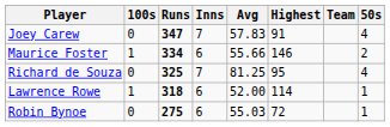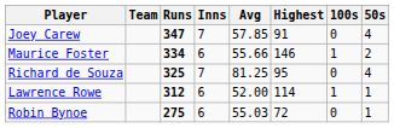 <table class="wikitable">
 <tr>
 <th>Player</th>
-<th>100s</th>
+<th>Team</th>
 <th>Runs</th>
 <th>Inns</th>
 <th>Avg</th>
 <th>Highest</th>
-<th>Team</th>
+<th>100s</th>
 <th>50s</th>
 </tr>
 <tr>
 <td><a href='#'>Joey Carew</a></td>
-<td>0</td>
+<td></td>
 <td><strong>347</strong></td>
 <td>7</td>
-<td>57.83</td>
+<td>57.85</td>
 <td>91</td>
-<td></td>
+<td>0</td>
 <td>4</td>
 </tr>
 <tr>
 <td><a href='#'>Maurice Foster</a></td>
-<td>1</td>
+<td></td>
 <td><strong>334</strong></td>
 <td>6</td>
 <td>55.66</td>
 <td>146</td>
-<td></td>
+<td>1</td>
 <td>2</td>
 </tr>
 <tr>
 <td><a href='#'>Richard de Souza</a></td>
-<td>0</td>
+<td></td>
 <td><strong>325</strong></td>
 <td>7</td>
 <td>81.25</td>
 <td>95</td>
-<td></td>
+<td>0</td>
 <td>4</td>
 </tr>
 <tr>
 <td><a href='#'>Lawrence Rowe</a></td>
-<td>1</td>
-<td><strong>318</strong></td>
+<td></td>
+<td><strong>312</strong></td>
 <td>6</td>
 <td>52.00</td>
 <td>114</td>
-<td></td>
+<td>1</td>
 <td>1</td>
 </tr>
 <tr>
 <td><a href='#'>Robin Bynoe</a></td>
-<td>0</td>
+<td></td>
 <td><strong>275</strong></td>
 <td>6</td>
 <td>55.03</td>
 <td>72</td>
-<td></td>
+<td>0</td>
 <td>1</td>
 </tr>
 </table>
